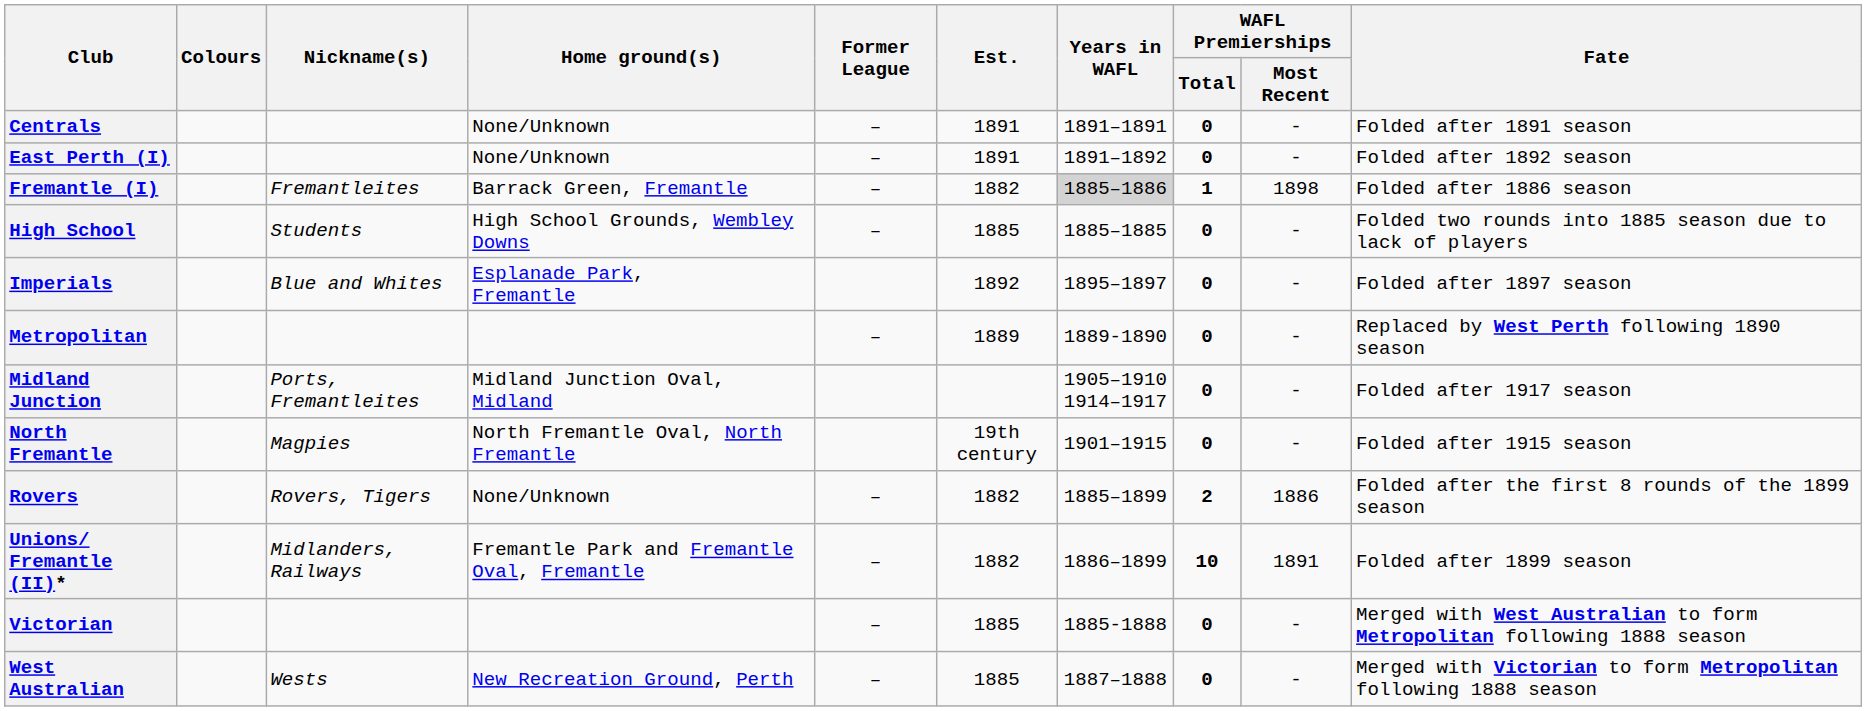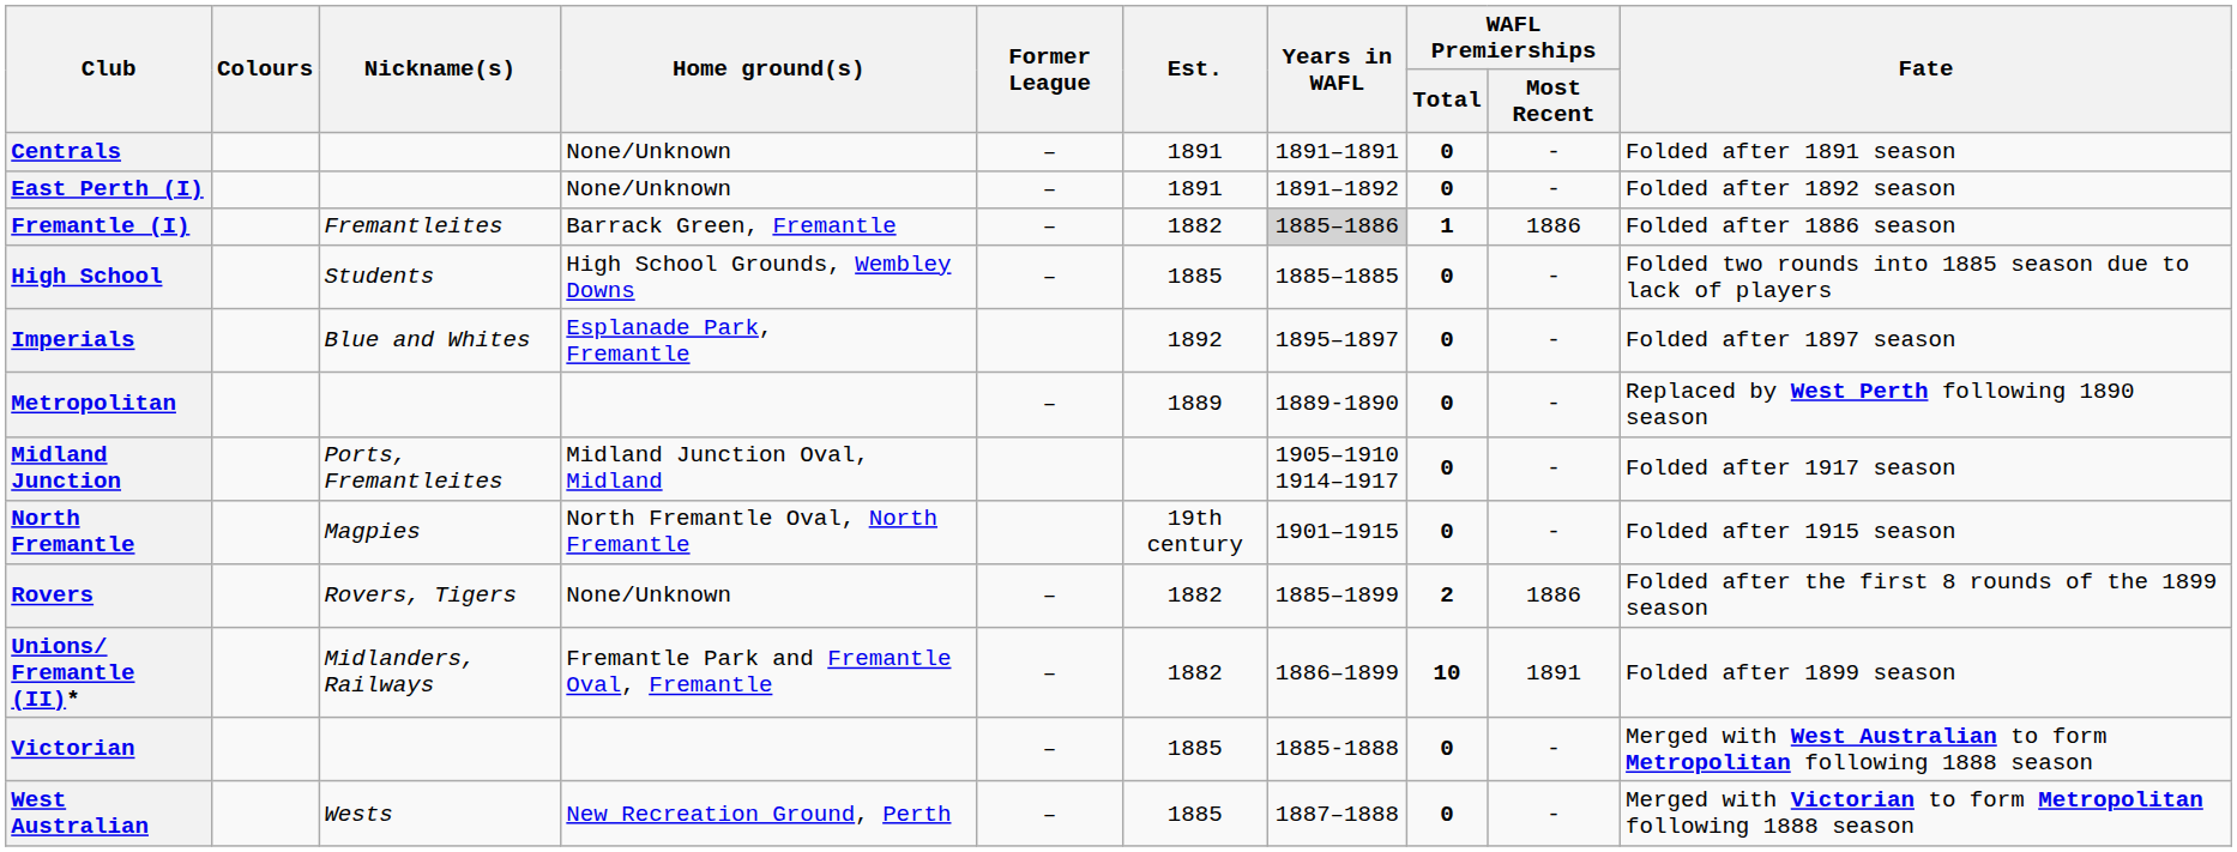 <table class="wikitable sortable" style="text-align:center; width:100%">
 <tr>
 <th rowspan="2">Club</th>
 <th rowspan="2">Colours</th>
 <th rowspan="2">Nickname(s)</th>
 <th rowspan="2">Home ground(s)</th>
 <th rowspan="2">Former League</th>
 <th rowspan="2">Est.</th>
 <th rowspan="2">Years in WAFL</th>
 <th colspan="2">WAFL Premierships</th>
 <th rowspan="2">Fate</th>
 </tr>
 <tr>
 <th>Total</th>
 <th>Most Recent</th>
 </tr>
 <tr>
 <th style="text-align:left"><a href='#'>Centrals</a></th>
 <td style="text-align:center;"></td>
 <td></td>
 <td align="left">None/Unknown</td>
 <td>–</td>
 <td>1891</td>
 <td>1891–1891</td>
 <td><strong>0</strong></td>
 <td>-</td>
 <td align="left">Folded after 1891 season</td>
 </tr>
 <tr>
 <th style="text-align:left"><a href='#'>East Perth (I)</a></th>
 <td style="text-align:center;"></td>
 <td></td>
 <td align="left">None/Unknown</td>
 <td>–</td>
 <td>1891</td>
 <td>1891–1892</td>
 <td><strong>0</strong></td>
 <td>-</td>
 <td align="left">Folded after 1892 season</td>
 </tr>
 <tr>
 <th style="text-align:left"><a href='#'>Fremantle (I)</a></th>
 <td style="text-align:center;"></td>
 <td align="left"><em>Fremantleites</em></td>
 <td align="left">Barrack Green, <a href='#'>Fremantle</a></td>
 <td>–</td>
 <td>1882</td>
 <td style="background: lightgrey;">1885–1886</td>
 <td><strong>1</strong></td>
-<td>1898</td>
+<td>1886</td>
 <td align="left">Folded after 1886 season</td>
 </tr>
 <tr>
 <th style="text-align:left"><a href='#'>High School</a></th>
 <td style="text-align:center;"></td>
 <td align="left"><em>Students</em></td>
 <td align="left">High School Grounds, <a href='#'>Wembley Downs</a></td>
 <td>–</td>
 <td>1885</td>
 <td>1885–1885</td>
 <td><strong>0</strong></td>
 <td>-</td>
 <td align="left">Folded two rounds into 1885 season due to lack of players</td>
 </tr>
 <tr>
 <th style="text-align:left"><a href='#'>Imperials</a></th>
 <td style="text-align:center;"></td>
 <td align="left"><em>Blue and Whites</em></td>
 <td align="left"><a href='#'>Esplanade Park</a>,<br><a href='#'>Fremantle</a></td>
 <td></td>
 <td>1892</td>
 <td>1895–1897</td>
 <td><strong>0</strong></td>
 <td>-</td>
 <td align="left">Folded after 1897 season</td>
 </tr>
 <tr>
 <th style="text-align:left"><a href='#'>Metropolitan</a></th>
 <td></td>
 <td></td>
 <td></td>
 <td>–</td>
 <td>1889</td>
 <td>1889-1890</td>
 <td><strong>0</strong></td>
 <td>-</td>
 <td align="left">Replaced by <strong><a href='#'>West Perth</a></strong> following 1890 season</td>
 </tr>
 <tr>
 <th style="text-align:left"><a href='#'>Midland Junction</a></th>
 <td style="text-align:center;"></td>
 <td align="left"><em>Ports, Fremantleites</em></td>
 <td align="left">Midland Junction Oval, <a href='#'>Midland</a></td>
 <td></td>
 <td></td>
 <td>1905–1910<br>1914–1917</td>
 <td><strong>0</strong></td>
 <td>-</td>
 <td align="left">Folded after 1917 season</td>
 </tr>
 <tr>
 <th style="text-align:left"><a href='#'>North Fremantle</a></th>
 <td style="text-align:center;"></td>
 <td align="left"><em>Magpies</em></td>
 <td align="left">North Fremantle Oval, <a href='#'>North Fremantle</a></td>
 <td></td>
 <td>19th century</td>
 <td>1901–1915</td>
 <td><strong>0</strong></td>
 <td>-</td>
 <td align="left">Folded after 1915 season</td>
 </tr>
 <tr>
 <th style="text-align:left"><a href='#'>Rovers</a></th>
 <td style="text-align:center;"></td>
 <td align="left"><em>Rovers, Tigers</em></td>
 <td align="left">None/Unknown</td>
 <td>–</td>
 <td>1882</td>
 <td>1885–1899</td>
 <td><strong>2</strong></td>
 <td>1886</td>
 <td align="left">Folded after the first 8 rounds of the 1899 season</td>
 </tr>
 <tr>
 <th style="text-align:left"><a href='#'>Unions/<br>Fremantle (II)</a>*</th>
 <td style="text-align:center;"></td>
 <td align="left"><em>Midlanders, Railways</em></td>
 <td align="left">Fremantle Park and <a href='#'>Fremantle Oval</a>, <a href='#'>Fremantle</a></td>
 <td>–</td>
 <td>1882</td>
 <td>1886–1899</td>
 <td><strong>10</strong></td>
 <td>1891</td>
 <td align="left">Folded after 1899 season</td>
 </tr>
 <tr>
 <th style="text-align:left"><a href='#'>Victorian</a></th>
 <td></td>
 <td></td>
 <td></td>
 <td>–</td>
 <td>1885</td>
 <td>1885-1888</td>
 <td><strong>0</strong></td>
 <td>-</td>
 <td align="left">Merged with <a href='#'><strong>West Australian</strong></a> to form <a href='#'><strong>Metropolitan</strong></a> following 1888 season</td>
 </tr>
 <tr>
 <th style="text-align:left"><a href='#'>West Australian</a></th>
 <td style="text-align:center;"></td>
 <td align="left"><em>Wests</em></td>
 <td align="left"><a href='#'>New Recreation Ground</a>, <a href='#'>Perth</a><br></td>
 <td>–</td>
 <td>1885</td>
 <td>1887–1888</td>
 <td><strong>0</strong></td>
 <td>-</td>
 <td align="left">Merged with <strong><a href='#'>Victorian</a></strong> to form <a href='#'><strong>Metropolitan</strong></a> following 1888 season</td>
 </tr>
 </table>
